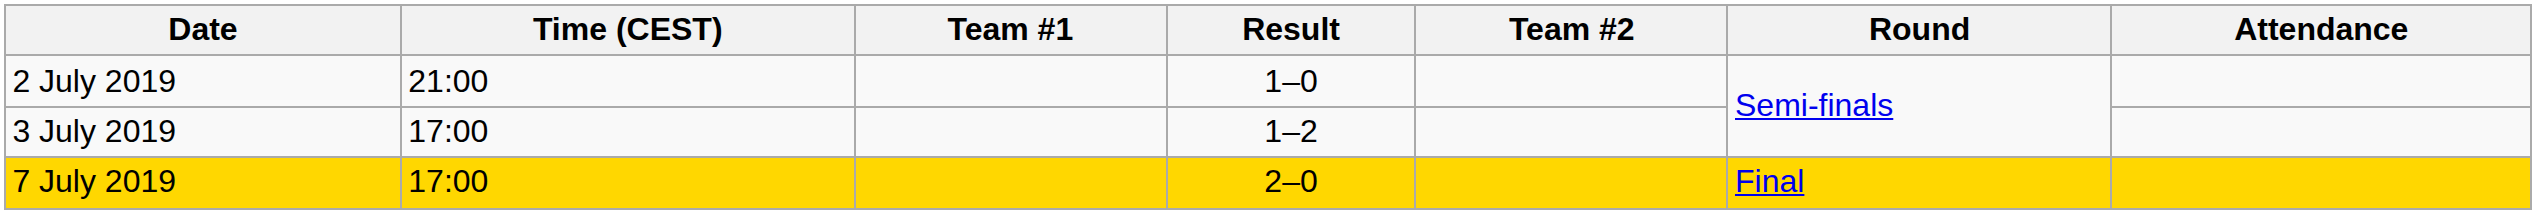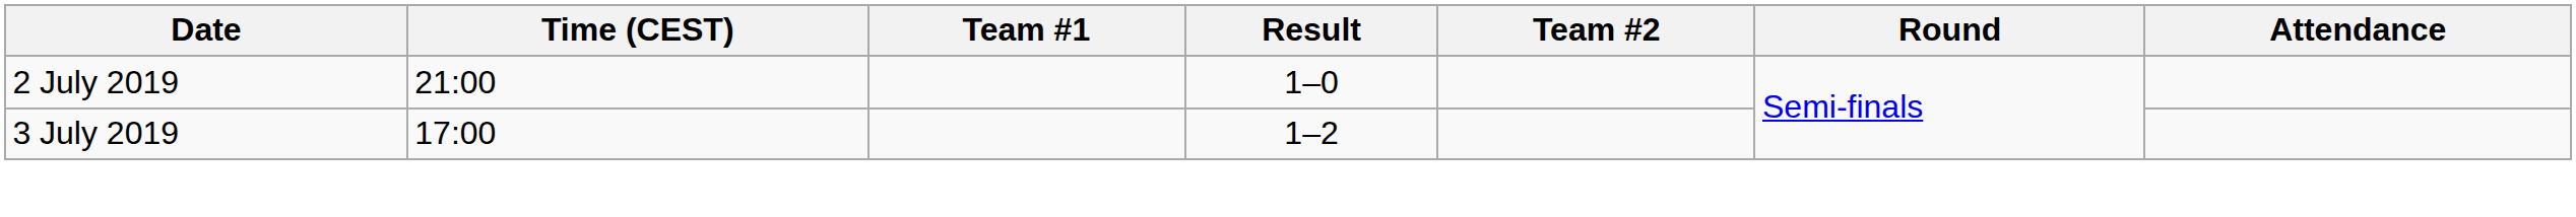 <table class="wikitable" style="text-align:left; width:100%;">
 <tr>
 <th>Date</th>
 <th>Time (CEST)</th>
 <th>Team #1</th>
 <th>Result</th>
 <th>Team #2</th>
 <th>Round</th>
 <th>Attendance</th>
 </tr>
 <tr>
 <td>2 July 2019</td>
 <td>21:00</td>
 <td align=right></td>
 <td style="text-align:center;">1–0 </td>
 <td></td>
 <td rowspan="2"><a href='#'>Semi-finals</a></td>
 <td></td>
 </tr>
 <tr>
 <td>3 July 2019</td>
 <td>17:00</td>
 <td align=right></td>
 <td style="text-align:center;">1–2</td>
 <td></td>
 <td></td>
 </tr>
-<tr bgcolor=gold>
-<td>7 July 2019</td>
-<td>17:00</td>
-<td align=right></td>
-<td style="text-align:center;">2–0</td>
-<td></td>
-<td><a href='#'>Final</a></td>
-<td></td>
-</tr>
 </table>
